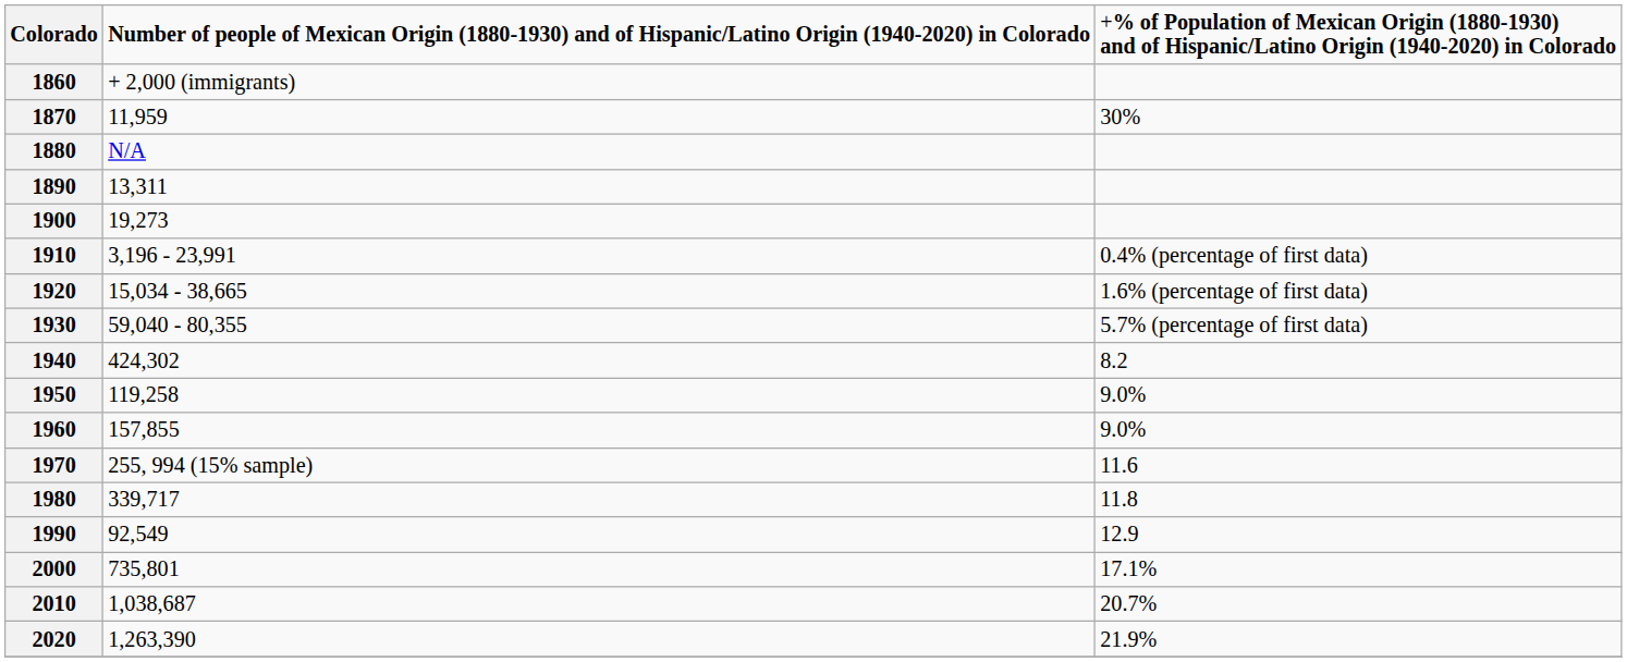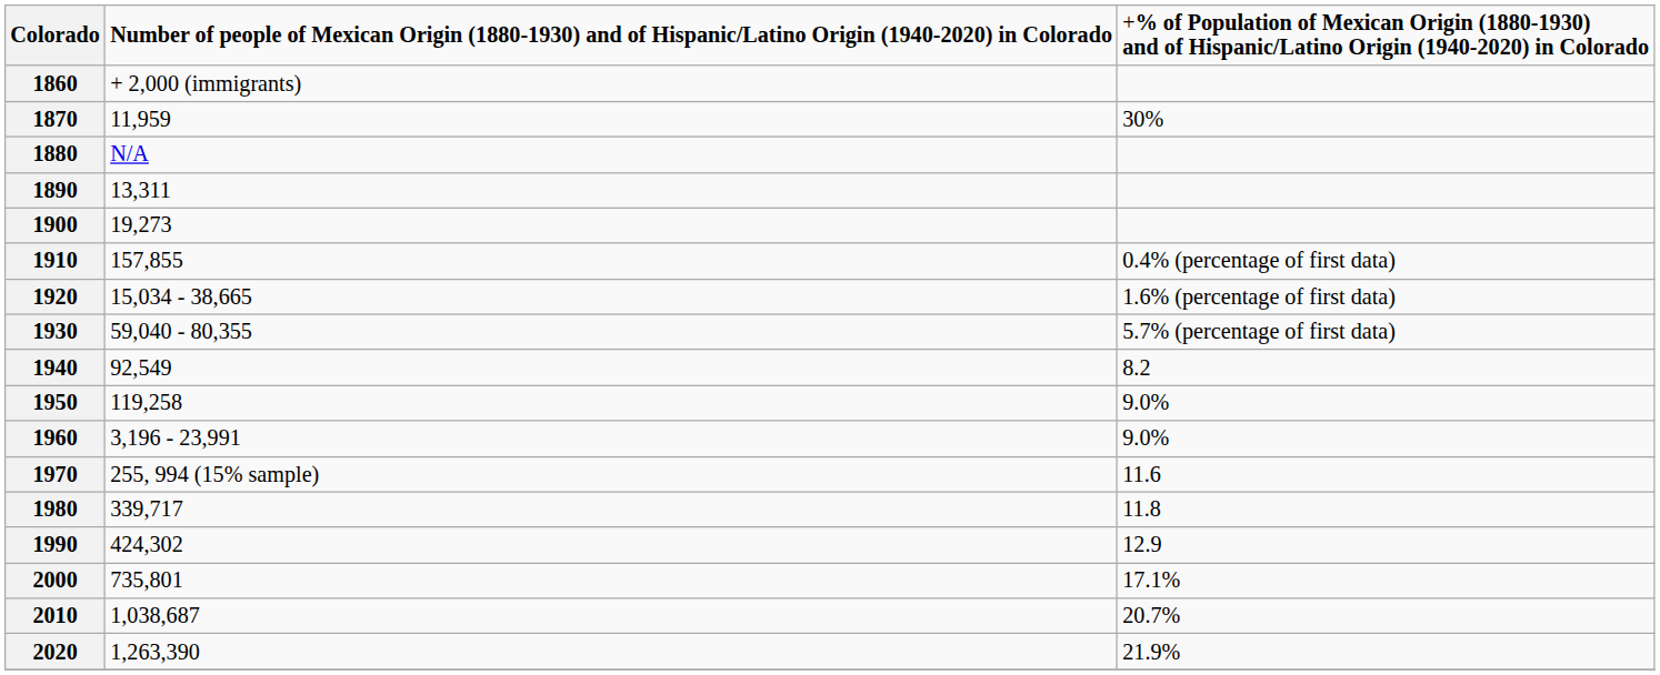 <table class="wikitable sortable" font-size:75%">
 <tr>
 <th> Colorado</th>
 <td><strong>Number of people of Mexican Origin (1880-1930) and of Hispanic/Latino Origin (1940-2020) in Colorado</strong></td>
 <td>+<strong>% of Population of Mexican Origin (1880-1930)<br> and of Hispanic/Latino Origin (1940-2020) in Colorado</strong></td>
 </tr>
 <tr>
 <th>1860</th>
 <td>+ 2,000 (immigrants)</td>
 <td></td>
 </tr>
 <tr>
 <th>1870</th>
 <td>11,959</td>
 <td>30%</td>
 </tr>
 <tr>
 <th>1880</th>
 <td><a href='#'>N/A</a></td>
 <td></td>
 </tr>
 <tr>
 <th>1890</th>
 <td>13,311</td>
 <td></td>
 </tr>
 <tr>
 <th>1900</th>
 <td>19,273</td>
 <td></td>
 </tr>
 <tr>
 <th>1910</th>
-<td>3,196 - 23,991</td>
+<td>157,855</td>
 <td>0.4% (percentage of first data)</td>
 </tr>
 <tr>
 <th>1920</th>
 <td>15,034 - 38,665</td>
 <td>1.6% (percentage of first data)</td>
 </tr>
 <tr>
 <th>1930</th>
 <td>59,040  - 80,355</td>
 <td>5.7% (percentage of first data)</td>
 </tr>
 <tr>
 <th>1940</th>
-<td>424,302</td>
+<td>92,549</td>
 <td>8.2</td>
 </tr>
 <tr>
 <th>1950</th>
 <td>119,258</td>
 <td>9.0%</td>
 </tr>
 <tr>
 <th>1960</th>
-<td>157,855</td>
+<td>3,196 - 23,991</td>
 <td>9.0%</td>
 </tr>
 <tr>
 <th>1970</th>
 <td>255, 994 (15% sample)</td>
 <td>11.6</td>
 </tr>
 <tr>
 <th>1980</th>
 <td>339,717</td>
 <td>11.8</td>
 </tr>
 <tr>
 <th>1990</th>
-<td>92,549</td>
+<td>424,302</td>
 <td>12.9</td>
 </tr>
 <tr>
 <th>2000</th>
 <td>735,801</td>
 <td>17.1%</td>
 </tr>
 <tr>
 <th>2010</th>
 <td>1,038,687</td>
 <td>20.7%</td>
 </tr>
 <tr>
 <th>2020</th>
 <td>1,263,390</td>
 <td>21.9%</td>
 </tr>
 <tr>
 </tr>
 </table>
